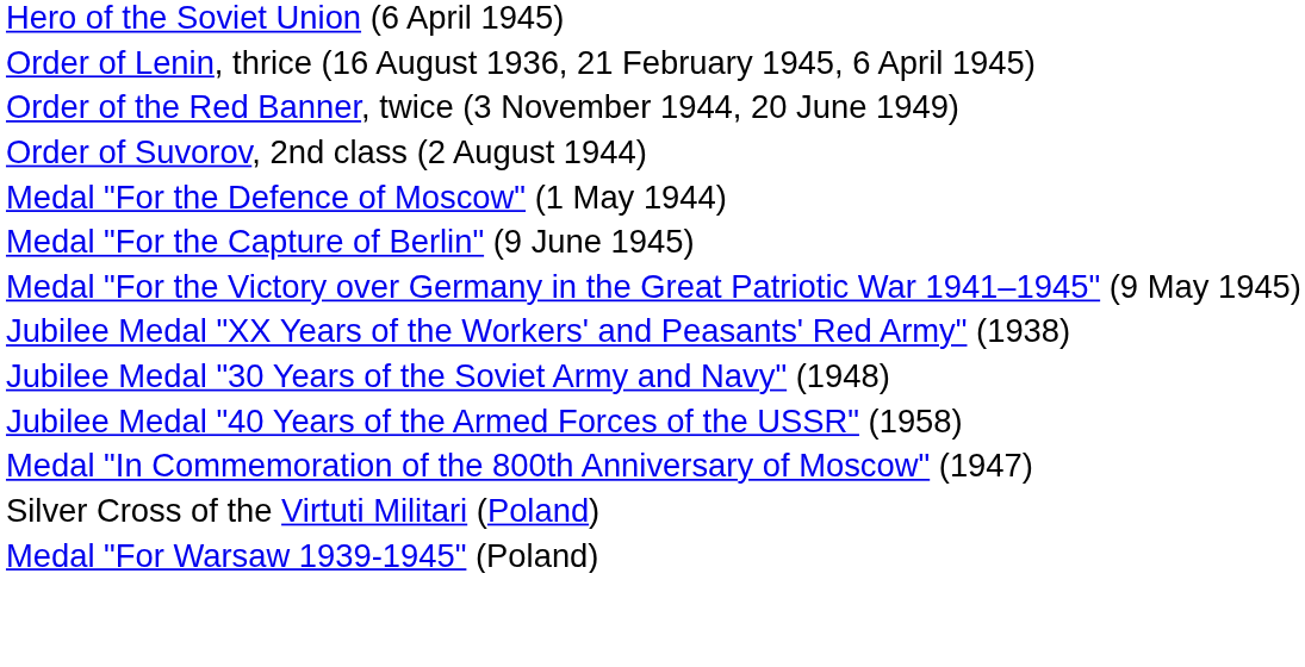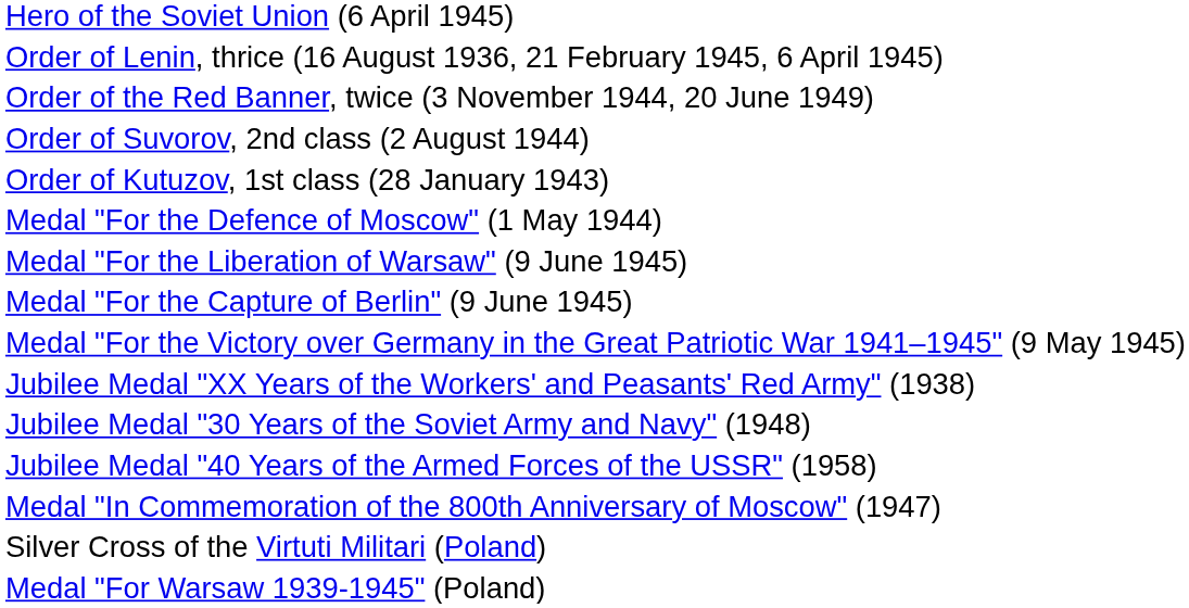 <table>
 <tr>
 <td></td>
 <td><a href='#'>Hero of the Soviet Union</a> (6 April 1945)</td>
 </tr>
 <tr>
 <td></td>
 <td><a href='#'>Order of Lenin</a>, thrice (16 August 1936, 21 February 1945, 6 April 1945)</td>
 </tr>
 <tr>
 <td></td>
 <td><a href='#'>Order of the Red Banner</a>, twice (3 November 1944, 20 June 1949)</td>
 </tr>
 <tr>
 <td></td>
 <td><a href='#'>Order of Suvorov</a>, 2nd class (2 August 1944)</td>
 </tr>
 <tr>
 <td></td>
+<td><a href='#'>Order of Kutuzov</a>, 1st class (28 January 1943)</td>
+</tr>
+<tr>
+<td></td>
 <td><a href='#'>Medal "For the Defence of Moscow"</a> (1 May 1944)</td>
+</tr>
+<tr>
+<td></td>
+<td><a href='#'>Medal "For the Liberation of Warsaw"</a> (9 June 1945)</td>
 </tr>
 <tr>
 <td></td>
 <td><a href='#'>Medal "For the Capture of Berlin"</a> (9 June 1945)</td>
 </tr>
 <tr>
 <td></td>
 <td><a href='#'>Medal "For the Victory over Germany in the Great Patriotic War 1941–1945"</a> (9 May 1945)</td>
 </tr>
 <tr>
 <td></td>
 <td><a href='#'>Jubilee Medal "XX Years of the Workers' and Peasants' Red Army"</a> (1938)</td>
 </tr>
 <tr>
 <td></td>
 <td><a href='#'>Jubilee Medal "30 Years of the Soviet Army and Navy"</a> (1948)</td>
 </tr>
 <tr>
 <td></td>
 <td><a href='#'>Jubilee Medal "40 Years of the Armed Forces of the USSR"</a> (1958)</td>
 </tr>
 <tr>
 <td></td>
 <td><a href='#'>Medal "In Commemoration of the 800th Anniversary of Moscow"</a> (1947)</td>
 </tr>
 <tr>
 <td></td>
 <td>Silver Cross of the <a href='#'>Virtuti Militari</a> (<a href='#'>Poland</a>)</td>
 </tr>
 <tr>
 <td></td>
 <td><a href='#'>Medal "For Warsaw 1939-1945"</a> (Poland)</td>
 </tr>
 <tr>
 </tr>
 </table>
